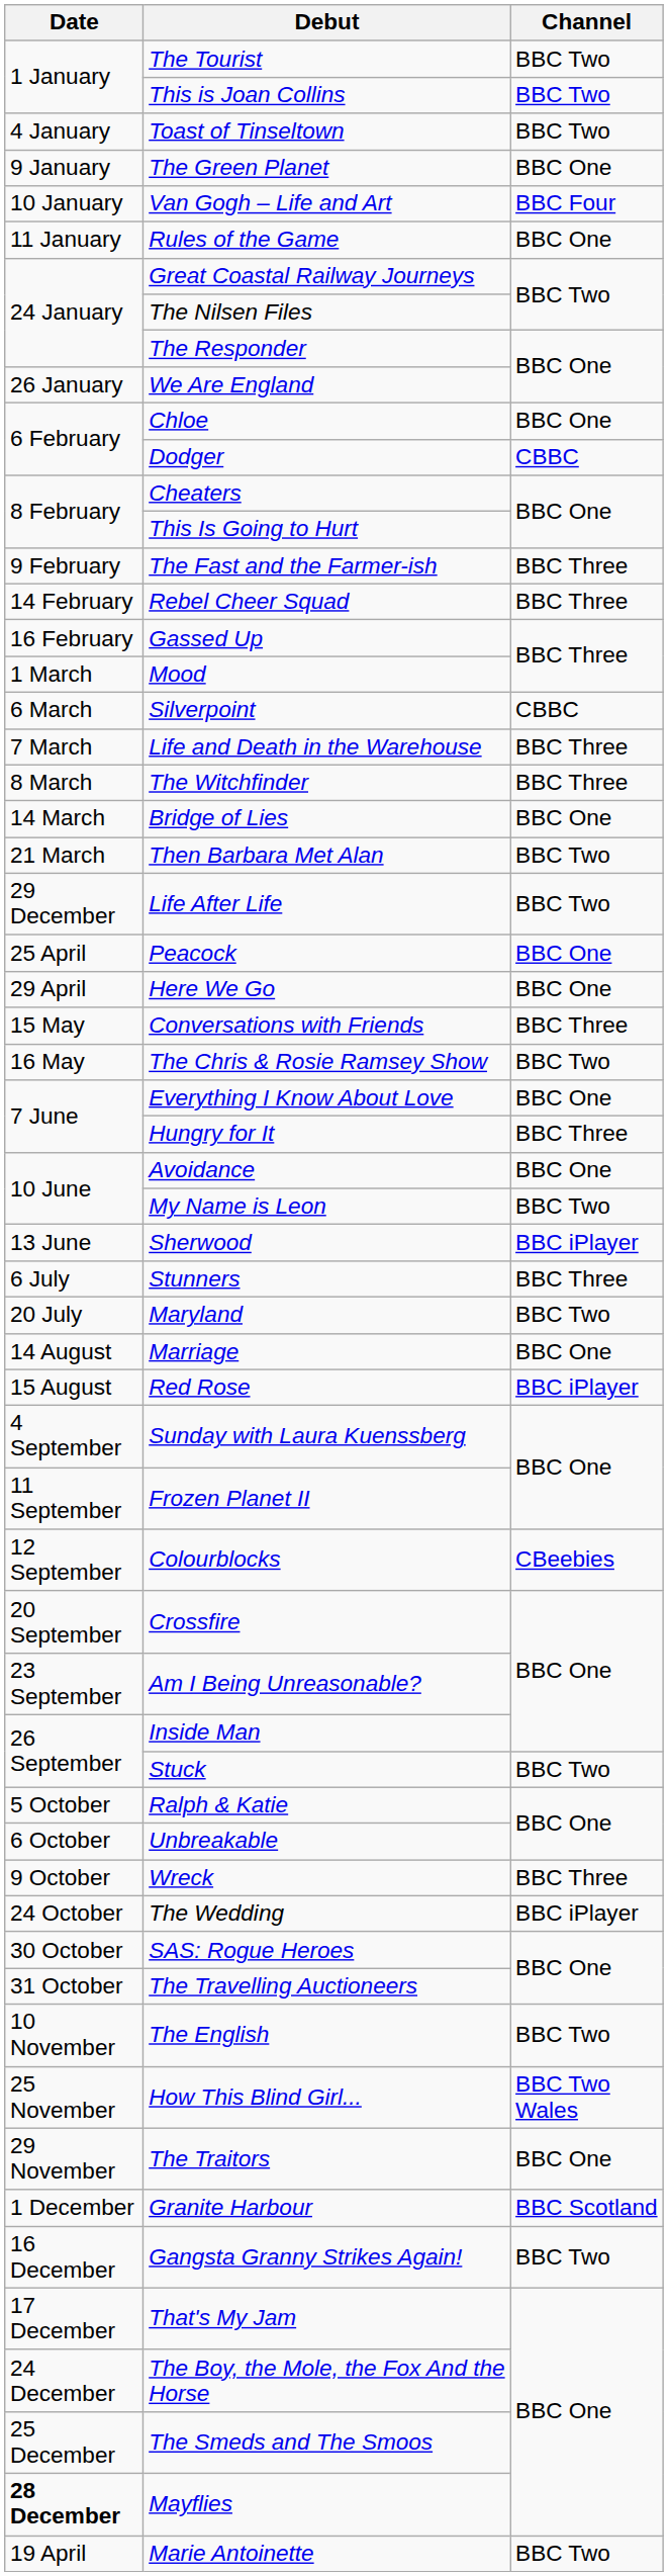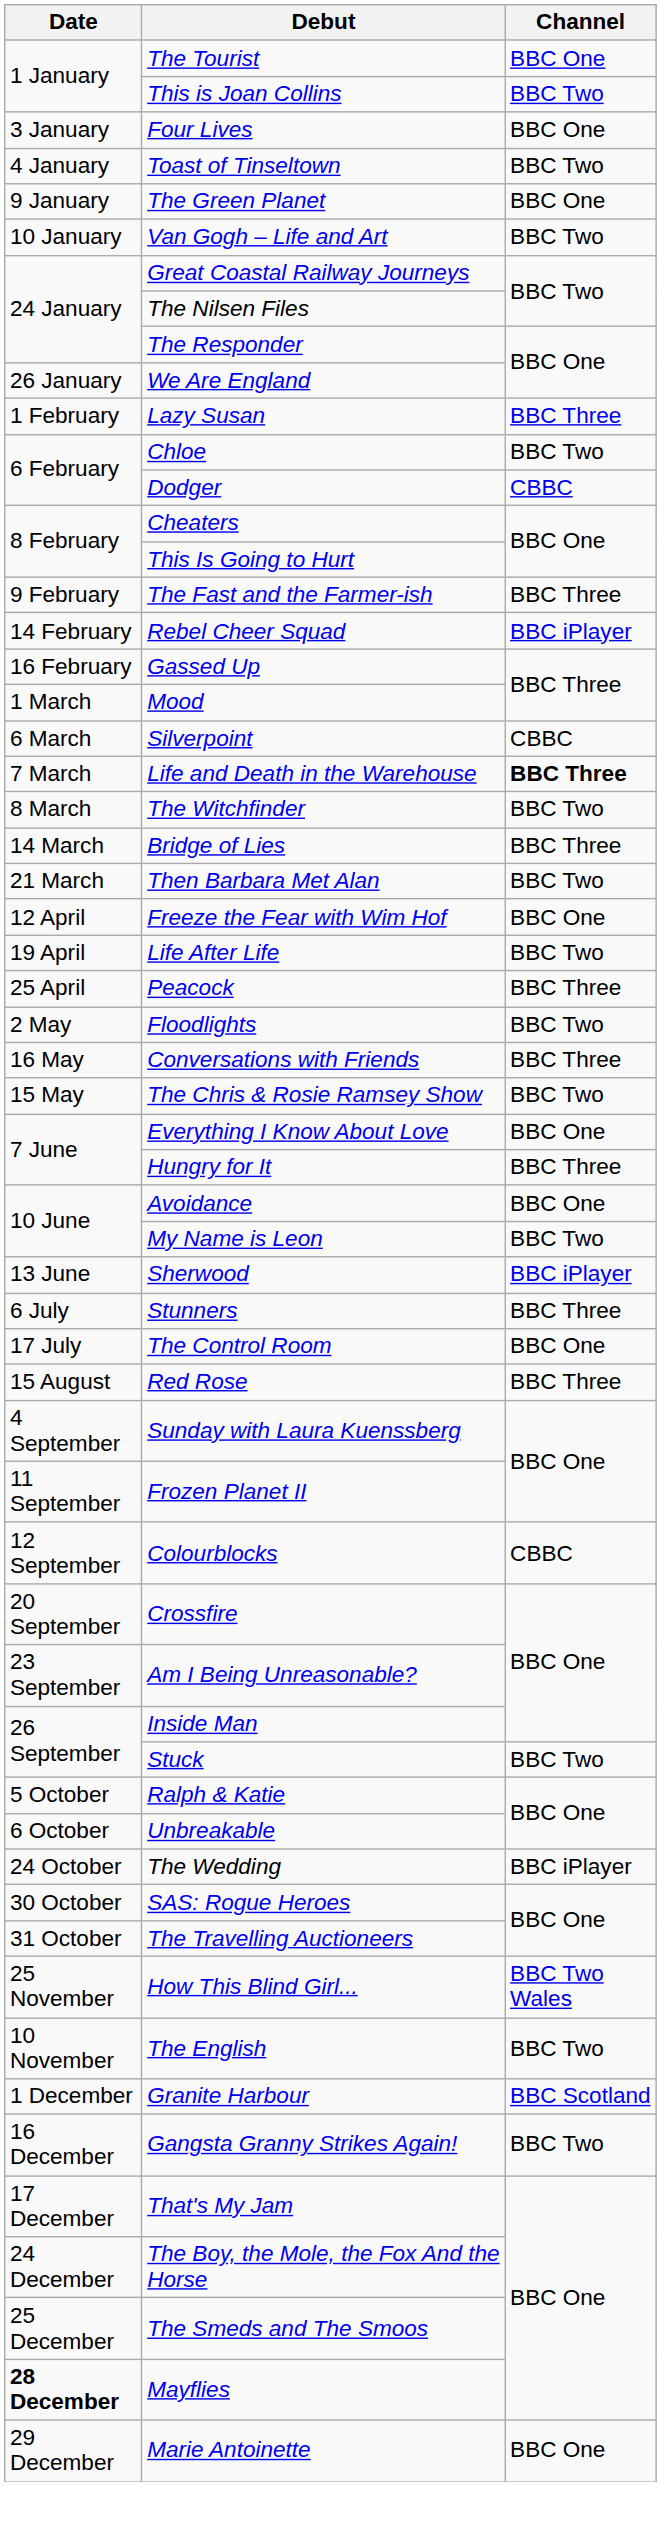 <table class="wikitable">
 <tr>
 <th width=90>Date</th>
 <th width=250>Debut</th>
 <th width=100>Channel</th>
 </tr>
 <tr>
 <td rowspan="2">1 January</td>
 <td><em><a href='#'>The Tourist</a></em></td>
-<td>BBC Two</td>
+<td><a href='#'>BBC One</a></td>
 </tr>
 <tr>
 <td><em><a href='#'>This is Joan Collins</a></em></td>
 <td><a href='#'>BBC Two</a></td>
+</tr>
+<tr>
+<td>3 January</td>
+<td><em><a href='#'>Four Lives</a></em></td>
+<td>BBC One</td>
 </tr>
 <tr>
 <td>4 January</td>
 <td><em><a href='#'>Toast of Tinseltown</a></em></td>
 <td>BBC Two</td>
 </tr>
 <tr>
 <td>9 January</td>
 <td><em><a href='#'>The Green Planet</a></em></td>
 <td>BBC One</td>
 </tr>
 <tr>
 <td>10 January</td>
 <td><em><a href='#'>Van Gogh – Life and Art</a></em></td>
-<td><a href='#'>BBC Four</a></td>
-</tr>
-<tr>
-<td>11 January</td>
-<td><em><a href='#'>Rules of the Game</a></em></td>
-<td>BBC One</td>
+<td>BBC Two</td>
 </tr>
 <tr>
 <td rowspan="3">24 January</td>
 <td><em><a href='#'>Great Coastal Railway Journeys</a></em></td>
 <td rowspan="2">BBC Two</td>
 </tr>
 <tr>
 <td><em>The Nilsen Files</em></td>
 </tr>
 <tr>
 <td><em><a href='#'>The Responder</a></em></td>
 <td rowspan="2">BBC One</td>
 </tr>
 <tr>
 <td>26 January</td>
 <td><em><a href='#'>We Are England</a></em></td>
 </tr>
 <tr>
+<td>1 February</td>
+<td><em><a href='#'>Lazy Susan</a></em></td>
+<td><a href='#'>BBC Three</a></td>
+</tr>
+<tr>
 <td rowspan="2">6 February</td>
 <td><em><a href='#'>Chloe</a></em></td>
-<td>BBC One</td>
+<td>BBC Two</td>
 </tr>
 <tr>
 <td><em><a href='#'>Dodger</a></em></td>
 <td><a href='#'>CBBC</a></td>
 </tr>
 <tr>
 <td rowspan="2">8 February</td>
 <td><em><a href='#'>Cheaters</a></em></td>
 <td rowspan="2">BBC One</td>
 </tr>
 <tr>
 <td><em><a href='#'>This Is Going to Hurt</a></em></td>
 </tr>
 <tr>
 <td>9 February</td>
 <td><em><a href='#'>The Fast and the Farmer-ish</a></em></td>
 <td>BBC Three</td>
 </tr>
 <tr>
 <td>14 February</td>
 <td><em><a href='#'>Rebel Cheer Squad</a></em></td>
-<td>BBC Three</td>
+<td><a href='#'>BBC iPlayer</a></td>
 </tr>
 <tr>
 <td>16 February</td>
 <td><em><a href='#'>Gassed Up</a></em></td>
 <td rowspan="2">BBC Three</td>
 </tr>
 <tr>
 <td>1 March</td>
 <td><em><a href='#'>Mood</a></em></td>
 </tr>
 <tr>
 <td>6 March</td>
 <td><em><a href='#'>Silverpoint</a></em></td>
 <td>CBBC</td>
 </tr>
 <tr>
 <td>7 March</td>
 <td><em><a href='#'>Life and Death in the Warehouse</a></em></td>
-<td>BBC Three</td>
+<td><strong>BBC Three</strong></td>
 </tr>
 <tr>
 <td>8 March</td>
 <td><em><a href='#'>The Witchfinder</a></em></td>
-<td>BBC Three</td>
+<td>BBC Two</td>
 </tr>
 <tr>
 <td>14 March</td>
 <td><em><a href='#'>Bridge of Lies</a></em></td>
-<td>BBC One</td>
+<td>BBC Three</td>
 </tr>
 <tr>
 <td>21 March</td>
 <td><em><a href='#'>Then Barbara Met Alan</a></em></td>
 <td>BBC Two</td>
 </tr>
 <tr>
-<td>29 December</td>
+<td>12 April</td>
+<td><em><a href='#'>Freeze the Fear with Wim Hof</a></em></td>
+<td>BBC One</td>
+</tr>
+<tr>
+<td>19 April</td>
 <td><em><a href='#'>Life After Life</a></em></td>
 <td>BBC Two</td>
 </tr>
 <tr>
 <td>25 April</td>
 <td><em><a href='#'>Peacock</a></em></td>
-<td><a href='#'>BBC One</a></td>
+<td>BBC Three</td>
 </tr>
 <tr>
-<td>29 April</td>
-<td><em><a href='#'>Here We Go</a></em></td>
-<td>BBC One</td>
+<td>2 May</td>
+<td><em><a href='#'>Floodlights</a></em></td>
+<td>BBC Two</td>
 </tr>
 <tr>
-<td>15 May</td>
+<td>16 May</td>
 <td><em><a href='#'>Conversations with Friends</a></em></td>
 <td>BBC Three</td>
 </tr>
 <tr>
-<td>16 May</td>
+<td>15 May</td>
 <td><em><a href='#'>The Chris & Rosie Ramsey Show</a></em></td>
 <td>BBC Two</td>
 </tr>
 <tr>
 <td rowspan="2">7 June</td>
 <td><em><a href='#'>Everything I Know About Love</a></em></td>
 <td>BBC One</td>
 </tr>
 <tr>
 <td><em><a href='#'>Hungry for It</a></em></td>
 <td>BBC Three</td>
 </tr>
 <tr>
 <td rowspan="2">10 June</td>
 <td><em><a href='#'>Avoidance</a></em></td>
 <td>BBC One</td>
 </tr>
 <tr>
 <td><em><a href='#'>My Name is Leon</a></em></td>
 <td>BBC Two</td>
 </tr>
 <tr>
 <td>13 June</td>
 <td><em><a href='#'>Sherwood</a></em></td>
 <td><a href='#'>BBC iPlayer</a></td>
 </tr>
 <tr>
 <td>6 July</td>
 <td><em><a href='#'>Stunners</a></em></td>
 <td>BBC Three</td>
 </tr>
 <tr>
-<td>20 July</td>
-<td><em><a href='#'>Maryland</a></em></td>
-<td>BBC Two</td>
-</tr>
-<tr>
-<td>14 August</td>
-<td><em><a href='#'>Marriage</a></em></td>
+<td>17 July</td>
+<td><em><a href='#'>The Control Room</a></em></td>
 <td>BBC One</td>
 </tr>
 <tr>
 <td>15 August</td>
 <td><em><a href='#'>Red Rose</a></em></td>
-<td><a href='#'>BBC iPlayer</a></td>
+<td>BBC Three</td>
 </tr>
 <tr>
 <td>4 September</td>
 <td><em><a href='#'>Sunday with Laura Kuenssberg</a></em></td>
 <td rowspan="2">BBC One</td>
 </tr>
 <tr>
 <td>11 September</td>
 <td><em><a href='#'>Frozen Planet II</a></em></td>
 </tr>
 <tr>
 <td>12 September</td>
 <td><em><a href='#'>Colourblocks</a></em></td>
-<td><a href='#'>CBeebies</a></td>
+<td>CBBC</td>
 </tr>
 <tr>
 <td>20 September</td>
 <td><em><a href='#'>Crossfire</a></em></td>
 <td rowspan="3">BBC One</td>
 </tr>
 <tr>
 <td>23 September</td>
 <td><em><a href='#'>Am I Being Unreasonable?</a></em></td>
 </tr>
 <tr>
 <td rowspan="2">26 September</td>
 <td><em><a href='#'>Inside Man</a></em></td>
 </tr>
 <tr>
 <td><em><a href='#'>Stuck</a></em></td>
 <td>BBC Two</td>
 </tr>
 <tr>
 <td>5 October</td>
 <td><em><a href='#'>Ralph & Katie</a></em></td>
 <td rowspan="2">BBC One</td>
 </tr>
 <tr>
 <td>6 October</td>
 <td><em><a href='#'>Unbreakable</a></em></td>
 </tr>
 <tr>
-<td>9 October</td>
-<td><em><a href='#'>Wreck</a></em></td>
-<td>BBC Three</td>
-</tr>
-<tr>
 <td>24 October</td>
 <td><em>The Wedding</em></td>
 <td>BBC iPlayer</td>
 </tr>
 <tr>
 <td>30 October</td>
 <td><em><a href='#'>SAS: Rogue Heroes</a></em></td>
 <td rowspan="2">BBC One</td>
 </tr>
 <tr>
 <td>31 October</td>
 <td><em><a href='#'>The Travelling Auctioneers</a></em></td>
 </tr>
 <tr>
-<td>10 November</td>
-<td><em><a href='#'>The English</a></em></td>
-<td>BBC Two</td>
-</tr>
-<tr>
 <td>25 November</td>
 <td><em><a href='#'>How This Blind Girl...</a></em></td>
 <td><a href='#'>BBC Two Wales</a></td>
 </tr>
 <tr>
-<td>29 November</td>
-<td><em><a href='#'>The Traitors</a></em></td>
-<td>BBC One</td>
+<td>10 November</td>
+<td><em><a href='#'>The English</a></em></td>
+<td>BBC Two</td>
 </tr>
 <tr>
 <td>1 December</td>
 <td><em><a href='#'>Granite Harbour</a></em></td>
 <td><a href='#'>BBC Scotland</a></td>
 </tr>
 <tr>
 <td>16 December</td>
 <td><em><a href='#'>Gangsta Granny Strikes Again!</a></em></td>
 <td>BBC Two</td>
 </tr>
 <tr>
 <td>17 December</td>
 <td><em><a href='#'>That's My Jam</a></em></td>
 <td rowspan="4">BBC One</td>
 </tr>
 <tr>
 <td>24 December</td>
 <td><em><a href='#'>The Boy, the Mole, the Fox And the Horse</a></em></td>
 </tr>
 <tr>
 <td>25 December</td>
 <td><em><a href='#'>The Smeds and The Smoos</a></em></td>
 </tr>
 <tr>
 <td><strong>28 December</strong></td>
 <td><em><a href='#'>Mayflies</a></em></td>
 </tr>
 <tr>
-<td>19 April</td>
+<td>29 December</td>
 <td><em><a href='#'>Marie Antoinette</a></em></td>
-<td>BBC Two</td>
+<td>BBC One</td>
 </tr>
 </table>
